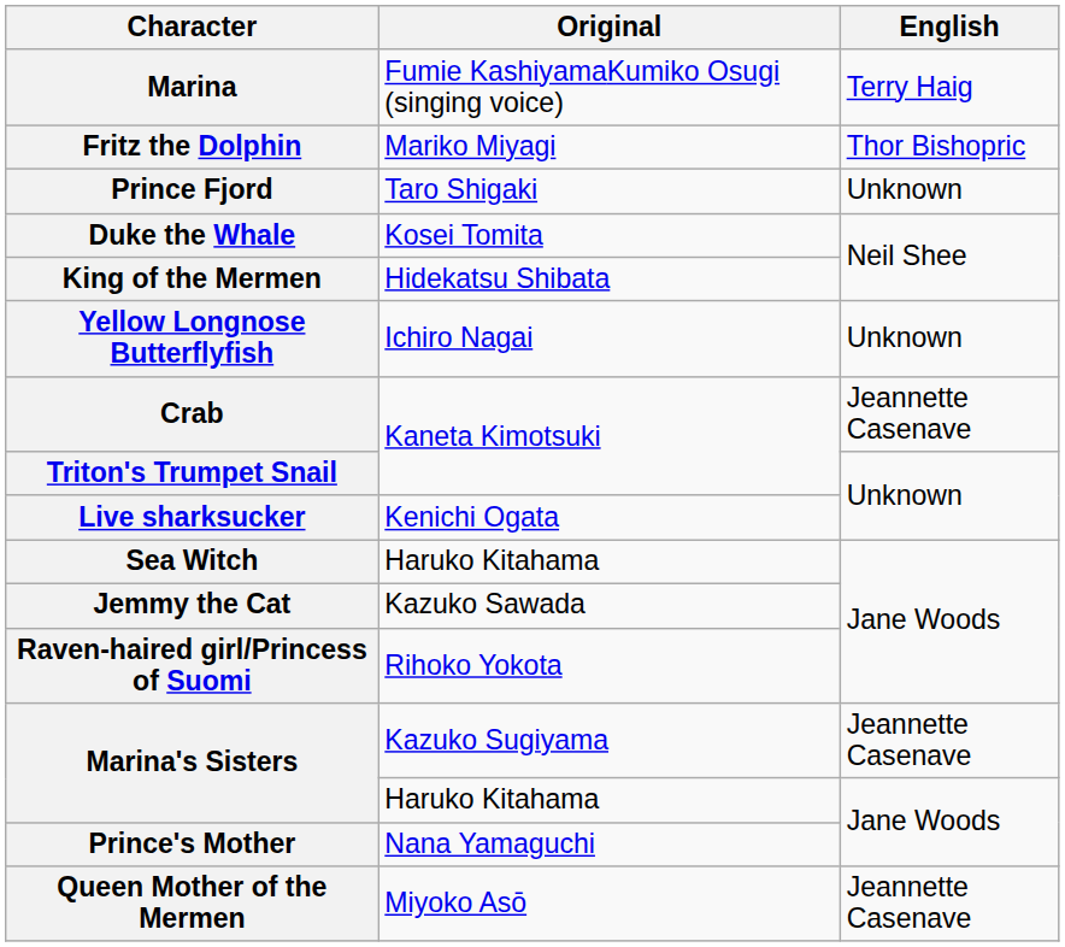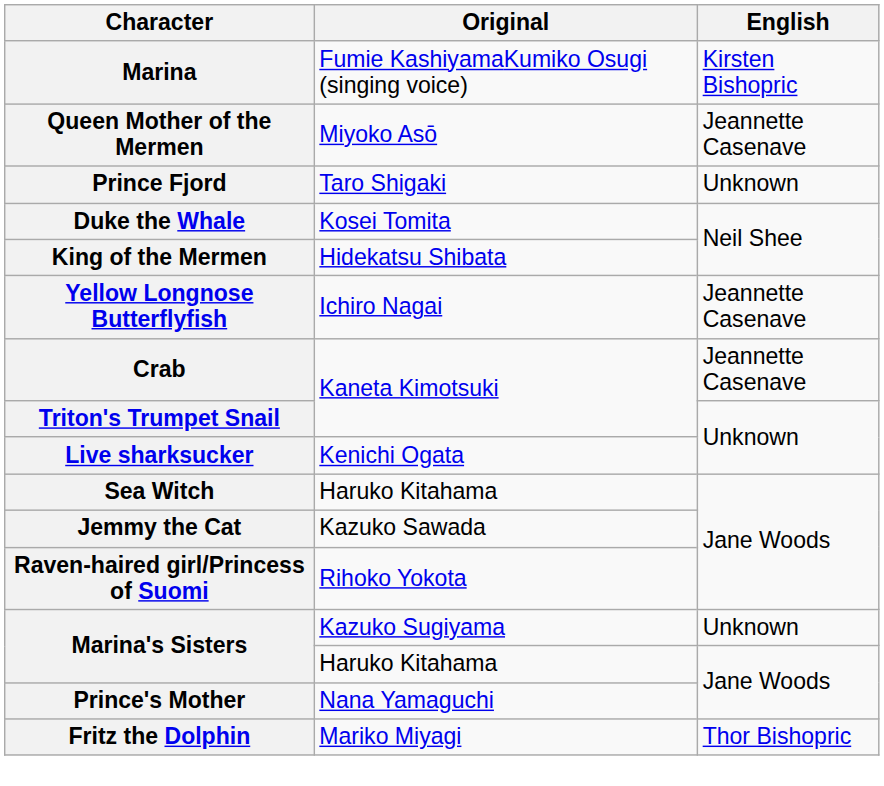 <table class="wikitable">
 <tr>
 <th>Character</th>
 <th>Original</th>
 <th>English</th>
 </tr>
 <tr>
 <th>Marina</th>
 <td><a href='#'>Fumie Kashiyama</a><a href='#'>Kumiko Osugi</a> (singing voice)</td>
-<td><a href='#'>Terry Haig</a></td>
+<td><a href='#'>Kirsten Bishopric</a></td>
 </tr>
 <tr>
-<th>Fritz the <a href='#'>Dolphin</a></th>
-<td><a href='#'>Mariko Miyagi</a></td>
-<td><a href='#'>Thor Bishopric</a></td>
+<th>Queen Mother of the Mermen</th>
+<td><a href='#'>Miyoko Asō</a></td>
+<td>Jeannette Casenave</td>
 </tr>
 <tr>
 <th>Prince Fjord</th>
 <td><a href='#'>Taro Shigaki</a></td>
 <td>Unknown</td>
 </tr>
 <tr>
 <th>Duke the <a href='#'>Whale</a></th>
 <td><a href='#'>Kosei Tomita</a></td>
 <td rowspan="2">Neil Shee</td>
 </tr>
 <tr>
 <th>King of the Mermen</th>
 <td><a href='#'>Hidekatsu Shibata</a></td>
 </tr>
 <tr>
 <th><a href='#'>Yellow Longnose Butterflyfish</a></th>
 <td><a href='#'>Ichiro Nagai</a></td>
-<td>Unknown</td>
+<td>Jeannette Casenave</td>
 </tr>
 <tr>
 <th>Crab</th>
 <td rowspan="2"><a href='#'>Kaneta Kimotsuki</a></td>
 <td>Jeannette Casenave</td>
 </tr>
 <tr>
 <th><a href='#'>Triton's Trumpet Snail</a></th>
 <td rowspan="2">Unknown</td>
 </tr>
 <tr>
 <th><a href='#'>Live sharksucker</a></th>
 <td><a href='#'>Kenichi Ogata</a></td>
 </tr>
 <tr>
 <th>Sea Witch</th>
 <td>Haruko Kitahama</td>
 <td rowspan="3">Jane Woods</td>
 </tr>
 <tr>
 <th>Jemmy the Cat</th>
 <td>Kazuko Sawada</td>
 </tr>
 <tr>
 <th>Raven-haired girl/Princess of <a href='#'>Suomi</a></th>
 <td><a href='#'>Rihoko Yokota</a></td>
 </tr>
 <tr>
 <th rowspan="2">Marina's Sisters</th>
 <td><a href='#'>Kazuko Sugiyama</a></td>
-<td>Jeannette Casenave</td>
+<td>Unknown</td>
 </tr>
 <tr>
 <td>Haruko Kitahama</td>
 <td rowspan="2">Jane Woods</td>
 </tr>
 <tr>
 <th>Prince's Mother</th>
 <td><a href='#'>Nana Yamaguchi</a></td>
 </tr>
 <tr>
-<th>Queen Mother of the Mermen</th>
-<td><a href='#'>Miyoko Asō</a></td>
-<td>Jeannette Casenave</td>
+<th>Fritz the <a href='#'>Dolphin</a></th>
+<td><a href='#'>Mariko Miyagi</a></td>
+<td><a href='#'>Thor Bishopric</a></td>
 </tr>
 </table>
